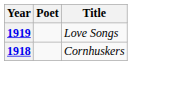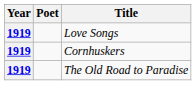 <table class="wikitable sortable mw-collapsible">
 <tr>
 <th>Year</th>
 <th>Poet</th>
 <th>Title</th>
 </tr>
 <tr>
 <th><a href='#'>1919</a></th>
 <td></td>
 <td><em>Love Songs</em></td>
 </tr>
 <tr>
-<th><a href='#'>1918</a></th>
+<th><a href='#'>1919</a></th>
 <td></td>
 <td><em>Cornhuskers</em></td>
 </tr>
+<tr>
+<th><a href='#'>1919</a></th>
+<td></td>
+<td><em>The Old Road to Paradise</em></td>
+</tr>
 </table>
